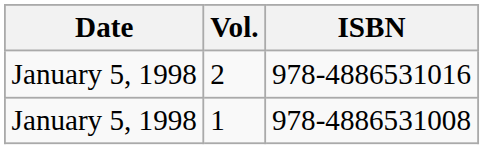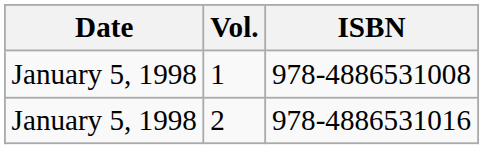 <table class="wikitable">
 <tr>
 <th>Date</th>
 <th>Vol.</th>
 <th>ISBN</th>
 </tr>
 <tr>
 <td>January 5, 1998</td>
+<td>1</td>
+<td>978-4886531008</td>
+</tr>
+<tr>
+<td>January 5, 1998</td>
 <td>2</td>
 <td>978-4886531016</td>
 </tr>
-<tr>
-<td>January 5, 1998</td>
-<td>1</td>
-<td>978-4886531008</td>
-</tr>
 </table>
